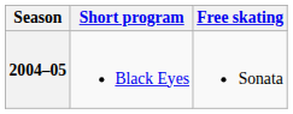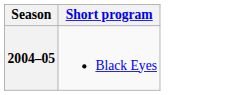 <table class=wikitable style=text-align:center>
 <tr>
 <th>Season</th>
 <th><a href='#'>Short program</a></th>
-<th><a href='#'>Free skating</a></th>
 </tr>
 <tr>
 <th>2004–05 <br> </th>
 <td><br><ul><li><a href='#'>Black Eyes</a></li></ul></td>
-<td><br><ul><li>Sonata <br></li></ul></td>
 </tr>
 </table>
